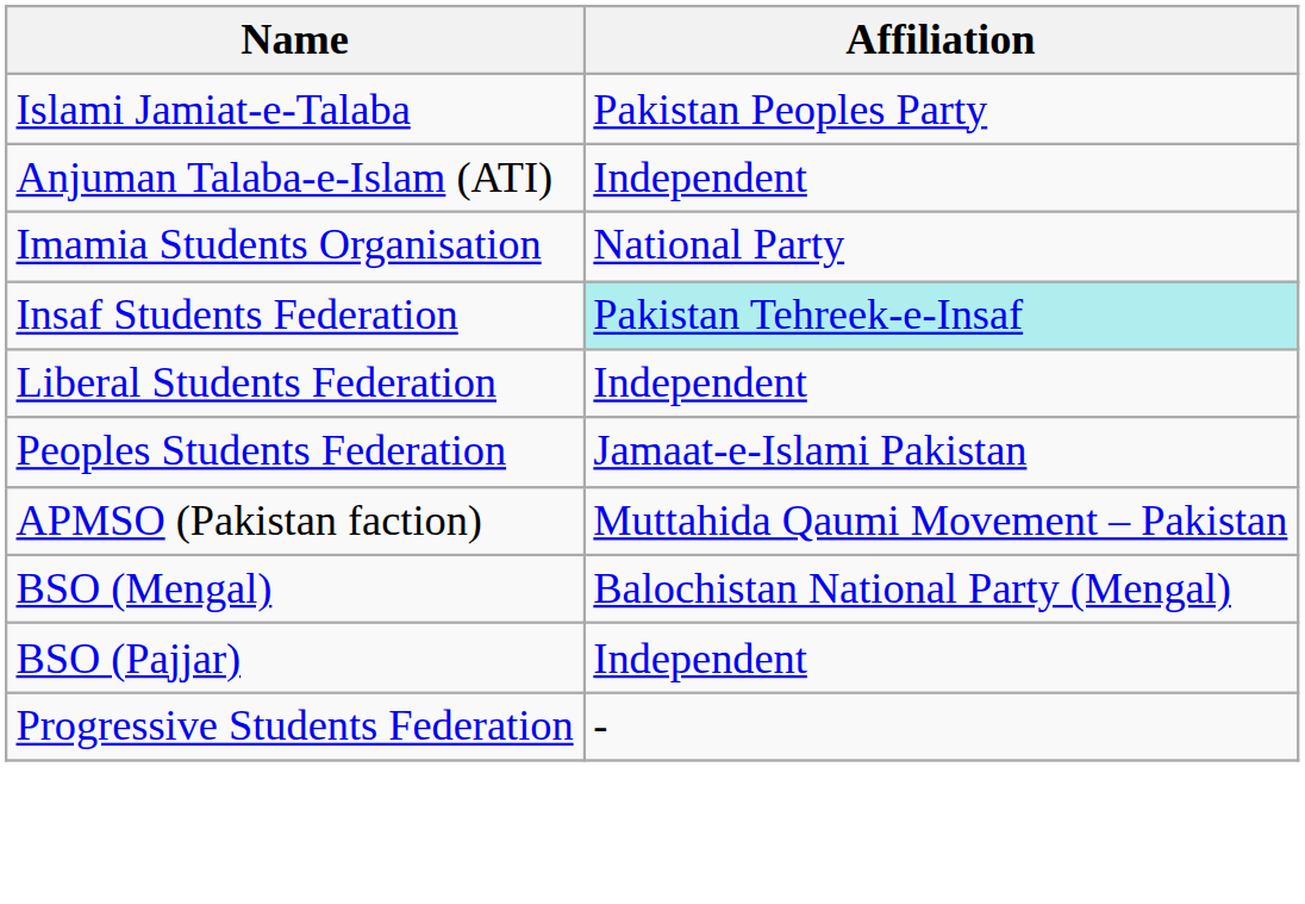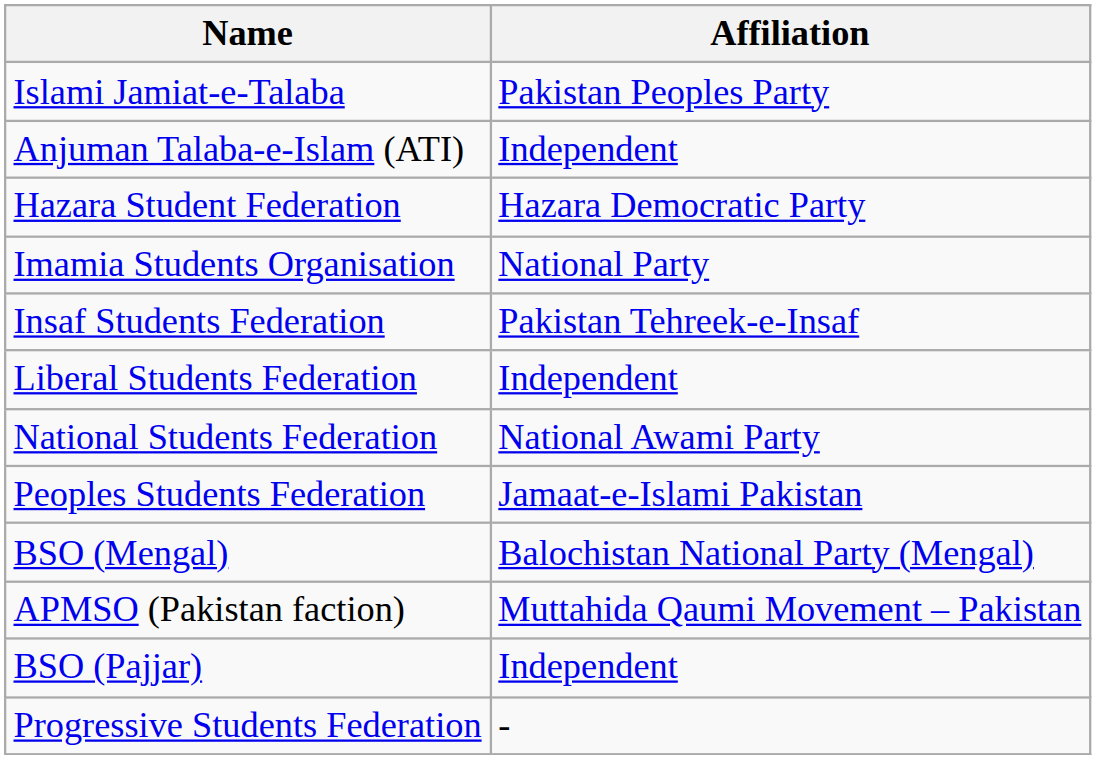 <table class="wikitable">
 <tr>
 <th>Name</th>
 <th>Affiliation</th>
 </tr>
 <tr>
 <td><a href='#'>Islami Jamiat-e-Talaba</a></td>
 <td><a href='#'>Pakistan Peoples Party</a></td>
 </tr>
 <tr>
 <td><a href='#'>Anjuman Talaba-e-Islam</a> (ATI)</td>
 <td><a href='#'>Independent</a></td>
 </tr>
 <tr>
+<td><a href='#'>Hazara Student Federation</a></td>
+<td><a href='#'>Hazara Democratic Party</a></td>
+</tr>
+<tr>
 <td><a href='#'>Imamia Students Organisation</a></td>
 <td><a href='#'>National Party</a></td>
 </tr>
 <tr>
 <td><a href='#'>Insaf Students Federation</a></td>
-<td style="background: paleturquoise;"><a href='#'>Pakistan Tehreek-e-Insaf</a></td>
+<td><a href='#'>Pakistan Tehreek-e-Insaf</a></td>
 </tr>
 <tr>
 <td><a href='#'>Liberal Students Federation</a></td>
 <td><a href='#'>Independent</a></td>
 </tr>
 <tr>
+<td><a href='#'>National Students Federation</a></td>
+<td><a href='#'>National Awami Party</a></td>
+</tr>
+<tr>
 <td><a href='#'>Peoples Students Federation</a></td>
 <td><a href='#'>Jamaat-e-Islami Pakistan</a></td>
 </tr>
 <tr>
+<td><a href='#'>BSO (Mengal)</a></td>
+<td><a href='#'>Balochistan National Party (Mengal)</a></td>
+</tr>
+<tr>
 <td><a href='#'>APMSO</a> (Pakistan faction)</td>
 <td><a href='#'>Muttahida Qaumi Movement – Pakistan</a></td>
-</tr>
-<tr>
-<td><a href='#'>BSO (Mengal)</a></td>
-<td><a href='#'>Balochistan National Party (Mengal)</a></td>
 </tr>
 <tr>
 <td><a href='#'>BSO (Pajjar)</a></td>
 <td><a href='#'>Independent</a></td>
 </tr>
 <tr>
 <td><a href='#'>Progressive Students Federation</a></td>
 <td>-</td>
 </tr>
 </table>
